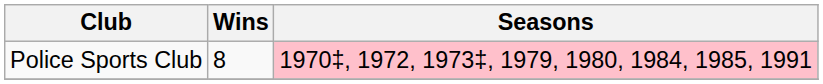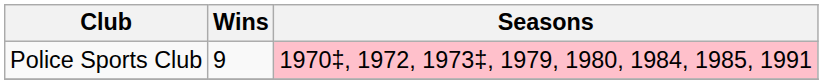 <table class="wikitable">
 <tr>
 <th>Club</th>
 <th>Wins</th>
 <th>Seasons</th>
 </tr>
 <tr>
 <td>Police Sports Club</td>
-<td>8</td>
+<td>9</td>
 <td style="background: pink;">1970‡, 1972, 1973‡, 1979, 1980, 1984, 1985, 1991</td>
 </tr>
 <tr>
 </tr>
 </table>
